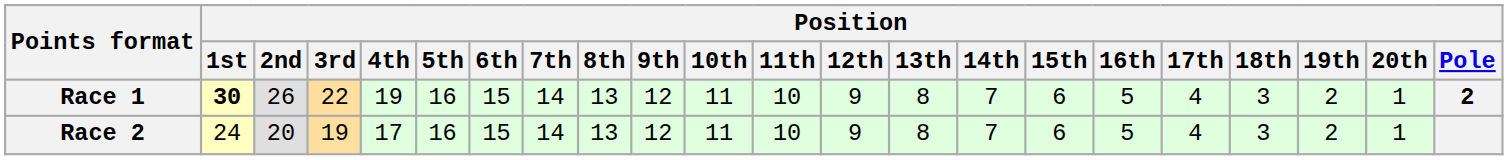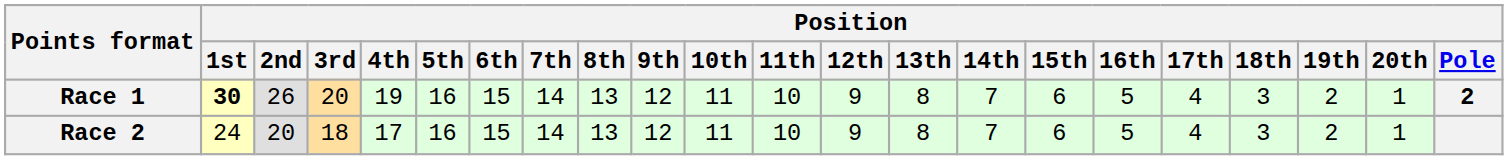 <table class="wikitable" style="font-size:85%; text-align:center">
 <tr style="background:#f9f9f9">
 <th rowspan="2">Points format</th>
 <th colspan="22">Position</th>
 </tr>
 <tr>
 <th>1st</th>
 <th>2nd</th>
 <th>3rd</th>
 <th>4th</th>
 <th>5th</th>
 <th>6th</th>
 <th>7th</th>
 <th>8th</th>
 <th>9th</th>
 <th>10th</th>
 <th>11th</th>
 <th>12th</th>
 <th>13th</th>
 <th>14th</th>
 <th>15th</th>
 <th>16th</th>
 <th>17th</th>
 <th>18th</th>
 <th>19th</th>
 <th>20th</th>
 <th><a href='#'>Pole</a></th>
 </tr>
 <tr>
 <th>Race 1</th>
 <td style="background:#ffffbf;"><strong>30</strong></td>
 <td style="background:#dfdfdf;">26</td>
-<td style="background:#ffdf9f;">22</td>
+<td style="background:#ffdf9f;">20</td>
 <td style="background:#dfffdf;">19</td>
 <td style="background:#dfffdf;">16</td>
 <td style="background:#dfffdf;">15</td>
 <td style="background:#dfffdf;">14</td>
 <td style="background:#dfffdf;">13</td>
 <td style="background:#dfffdf;">12</td>
 <td style="background:#dfffdf;">11</td>
 <td style="background:#dfffdf;">10</td>
 <td style="background:#dfffdf;">9</td>
 <td style="background:#dfffdf;">8</td>
 <td style="background:#dfffdf;">7</td>
 <td style="background:#dfffdf;">6</td>
 <td style="background:#dfffdf;">5</td>
 <td style="background:#dfffdf;">4</td>
 <td style="background:#dfffdf;">3</td>
 <td style="background:#dfffdf;">2</td>
 <td style="background:#dfffdf;">1</td>
 <th colspan="2">2</th>
 </tr>
 <tr>
 <th>Race 2</th>
 <td style="background:#ffffbf;">24</td>
 <td style="background:#dfdfdf;">20</td>
-<td style="background:#ffdf9f;">19</td>
+<td style="background:#ffdf9f;">18</td>
 <td style="background:#dfffdf;">17</td>
 <td style="background:#dfffdf;">16</td>
 <td style="background:#dfffdf;">15</td>
 <td style="background:#dfffdf;">14</td>
 <td style="background:#dfffdf;">13</td>
 <td style="background:#dfffdf;">12</td>
 <td style="background:#dfffdf;">11</td>
 <td style="background:#dfffdf;">10</td>
 <td style="background:#dfffdf;">9</td>
 <td style="background:#dfffdf;">8</td>
 <td style="background:#dfffdf;">7</td>
 <td style="background:#dfffdf;">6</td>
 <td style="background:#dfffdf;">5</td>
 <td style="background:#dfffdf;">4</td>
 <td style="background:#dfffdf;">3</td>
 <td style="background:#dfffdf;">2</td>
 <td style="background:#dfffdf;">1</td>
 <th></th>
 </tr>
 </table>
